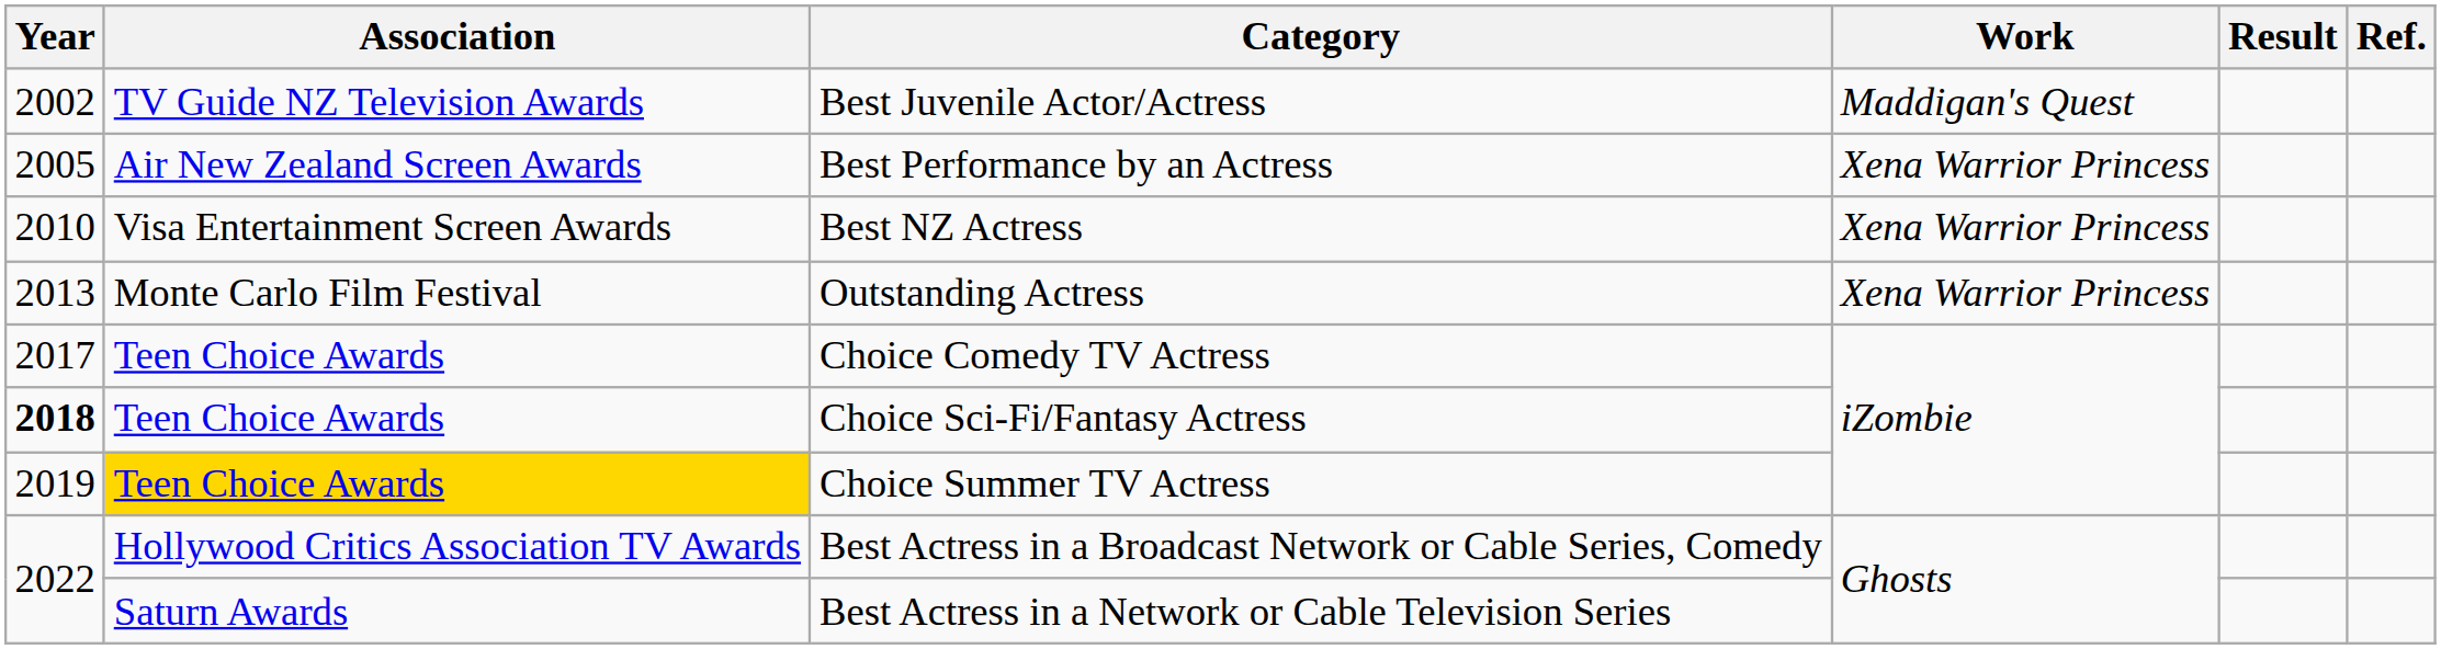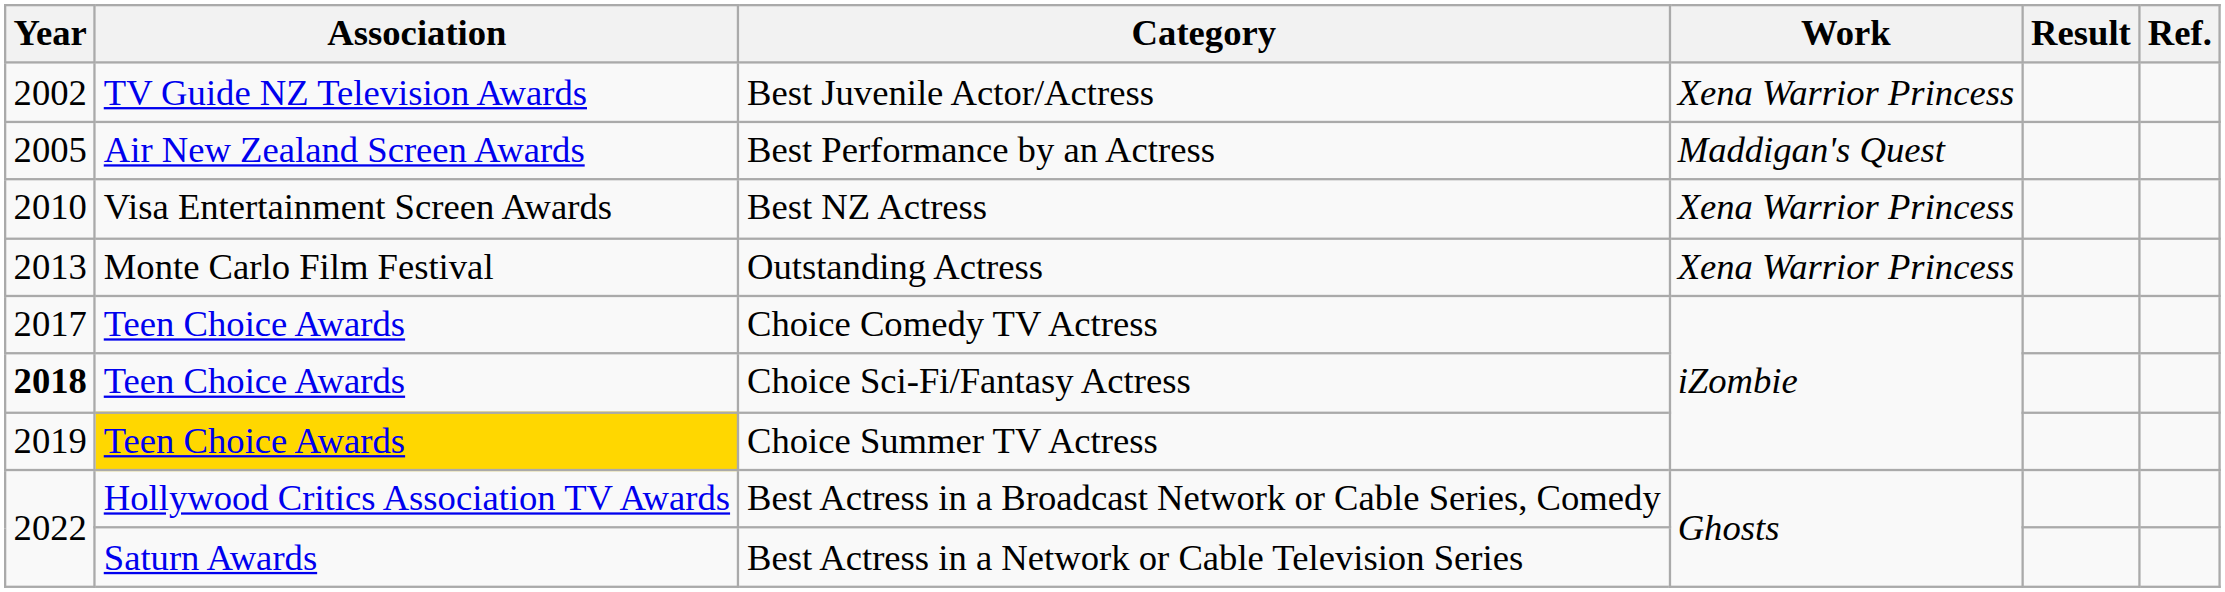 <table class="wikitable sortable">
 <tr>
 <th>Year</th>
 <th>Association</th>
 <th>Category</th>
 <th>Work</th>
 <th>Result</th>
 <th class="unsortable">Ref.</th>
 </tr>
 <tr>
 <td>2002</td>
 <td><a href='#'>TV Guide NZ Television Awards</a></td>
 <td>Best Juvenile Actor/Actress</td>
-<td><em>Maddigan's Quest</em></td>
+<td><em>Xena Warrior Princess</em></td>
 <td></td>
 <td style="text-align:center;"></td>
 </tr>
 <tr>
 <td>2005</td>
 <td><a href='#'>Air New Zealand Screen Awards</a></td>
 <td>Best Performance by an Actress</td>
-<td><em>Xena Warrior Princess</em></td>
+<td><em>Maddigan's Quest</em></td>
 <td></td>
 <td style="text-align:center;"></td>
 </tr>
 <tr>
 <td>2010</td>
 <td>Visa Entertainment Screen Awards</td>
 <td>Best NZ Actress</td>
 <td><em>Xena Warrior Princess</em></td>
 <td></td>
 <td style="text-align:center;"></td>
 </tr>
 <tr>
 <td>2013</td>
 <td>Monte Carlo Film Festival</td>
 <td>Outstanding Actress</td>
 <td><em>Xena Warrior Princess</em></td>
 <td></td>
 <td style="text-align:center;"></td>
 </tr>
 <tr>
 <td>2017</td>
 <td><a href='#'>Teen Choice Awards</a></td>
 <td>Choice Comedy TV Actress</td>
 <td rowspan=3><em>iZombie</em></td>
 <td></td>
 <td style="text-align:center;"></td>
 </tr>
 <tr>
 <td><strong>2018</strong></td>
 <td><a href='#'>Teen Choice Awards</a></td>
 <td>Choice Sci-Fi/Fantasy Actress</td>
 <td></td>
 <td style="text-align:center;"></td>
 </tr>
 <tr>
 <td>2019</td>
 <td style="background: gold;"><a href='#'>Teen Choice Awards</a></td>
 <td>Choice Summer TV Actress</td>
 <td></td>
 <td style="text-align:center;"></td>
 </tr>
 <tr>
 <td rowspan="2">2022</td>
 <td><a href='#'>Hollywood Critics Association TV Awards</a></td>
 <td>Best Actress in a Broadcast Network or Cable Series, Comedy</td>
 <td rowspan="2"><em>Ghosts</em></td>
 <td></td>
 <td style="text-align:center;"></td>
 </tr>
 <tr>
 <td><a href='#'>Saturn Awards</a></td>
 <td>Best Actress in a Network or Cable Television Series</td>
 <td></td>
 <td style="text-align:center;"></td>
 </tr>
 </table>
